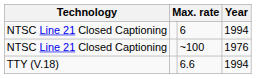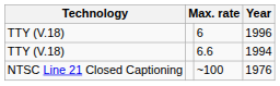 <table class="wikitable sortable">
 <tr>
 <th>Technology</th>
 <th colspan=2>Max. rate</th>
 <th>Year</th>
 </tr>
 <tr>
-<td>NTSC <a href='#'>Line 21</a> Closed Captioning</td>
+<td>TTY (V.18)</td>
 <td align=right></td>
 <td>6 </td>
+<td>1996</td>
+</tr>
+<tr>
+<td>TTY (V.18)</td>
+<td align=right></td>
+<td>6.6 </td>
 <td>1994</td>
 </tr>
 <tr>
 <td>NTSC <a href='#'>Line 21</a> Closed Captioning</td>
 <td align=right></td>
 <td>~100 </td>
 <td>1976</td>
 </tr>
-<tr>
-<td>TTY (V.18)</td>
-<td align=right></td>
-<td>6.6 </td>
-<td>1994</td>
-</tr>
 </table>
